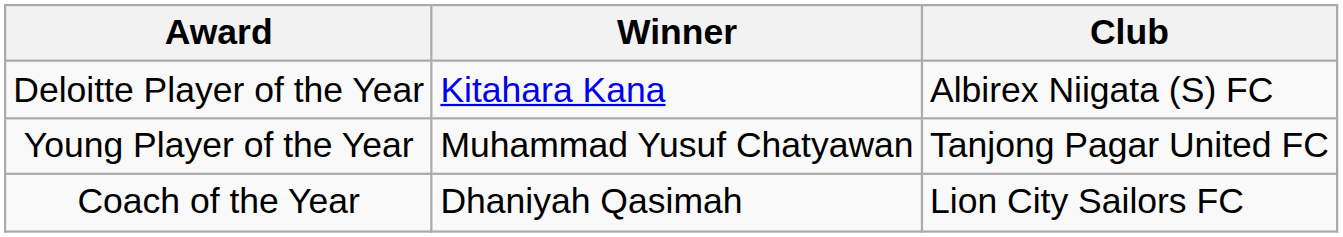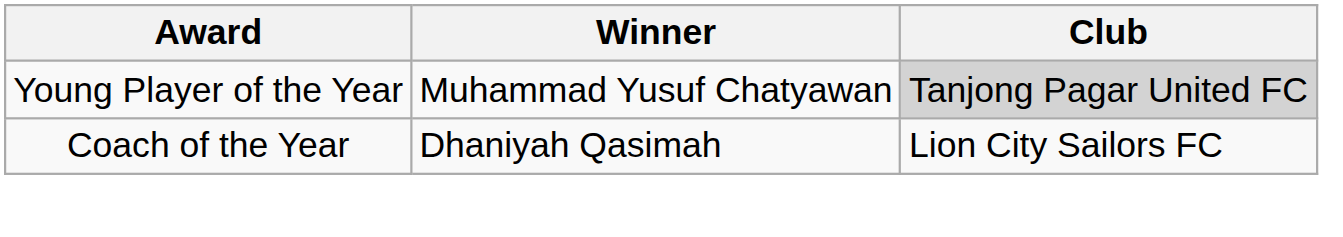 <table class="wikitable" style="font-size:100%">
 <tr>
 <th>Award</th>
 <th>Winner</th>
 <th>Club</th>
 </tr>
 <tr>
-<td align="center">Deloitte Player of the Year</td>
-<td><a href='#'>Kitahara Kana</a></td>
-<td>Albirex Niigata (S) FC</td>
-</tr>
-<tr>
 <td align="center">Young Player of the Year</td>
 <td>Muhammad Yusuf Chatyawan</td>
-<td>Tanjong Pagar United FC</td>
+<td style="background: lightgrey;">Tanjong Pagar United FC</td>
 </tr>
 <tr>
 <td align="center">Coach of the Year</td>
 <td>Dhaniyah Qasimah</td>
 <td>Lion City Sailors FC</td>
 </tr>
 </table>
